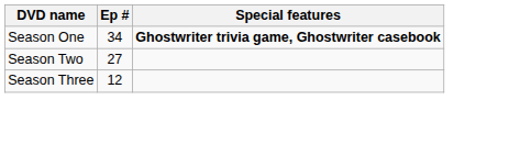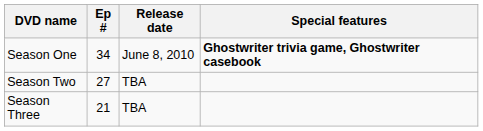 <table class="wikitable">
 <tr>
 <th>DVD name</th>
 <th>Ep #</th>
+<th>Release date</th>
 <th>Special features</th>
 </tr>
 <tr>
 <td>Season One</td>
 <td style="text-align:center;">34</td>
+<td>June 8, 2010</td>
 <td><strong>Ghostwriter trivia game, Ghostwriter casebook</strong></td>
 </tr>
 <tr>
 <td>Season Two</td>
 <td style="text-align:center;">27</td>
+<td>TBA</td>
 <td></td>
 </tr>
 <tr>
 <td>Season Three</td>
-<td style="text-align:center;">12</td>
+<td style="text-align:center;">21</td>
+<td>TBA</td>
 <td></td>
 </tr>
 </table>
